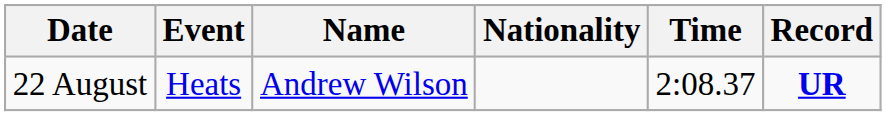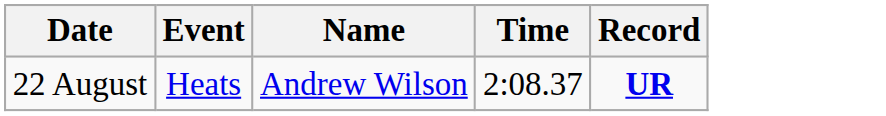 <table class="wikitable" style=text-align:center>
 <tr>
 <th>Date</th>
 <th>Event</th>
 <th>Name</th>
-<th>Nationality</th>
 <th>Time</th>
 <th>Record</th>
 </tr>
 <tr>
 <td>22 August</td>
 <td><a href='#'>Heats</a></td>
 <td align=left><a href='#'>Andrew Wilson</a></td>
-<td align=left></td>
 <td>2:08.37</td>
 <td><strong><a href='#'>UR</a></strong></td>
 </tr>
 </table>
